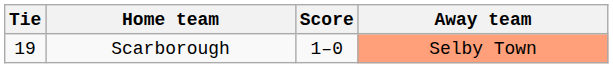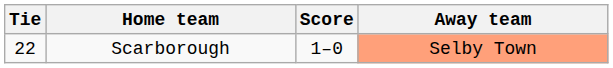 <table class="wikitable" style="text-align:center;">
 <tr>
 <th width=20>Tie</th>
 <th width=175>Home team</th>
 <th width=20>Score</th>
 <th width=175>Away team</th>
 </tr>
 <tr>
-<td>19</td>
+<td>22</td>
 <td>Scarborough</td>
 <td>1–0</td>
 <td style="background: lightsalmon;">Selby Town</td>
 </tr>
 </table>
